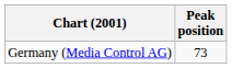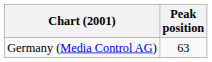 <table class="wikitable sortable">
 <tr>
 <th>Chart (2001)</th>
 <th>Peak<br>position</th>
 </tr>
 <tr>
 <td>Germany (<a href='#'>Media Control AG</a>)</td>
-<td style="text-align:center;">73</td>
+<td style="text-align:center;">63</td>
 </tr>
 </table>
